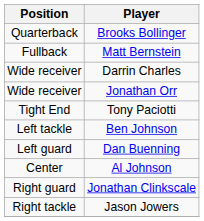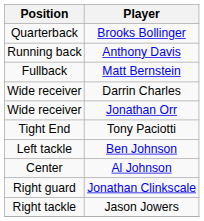 <table class="wikitable" style="text-align: center;">
 <tr>
 <th>Position</th>
 <th>Player</th>
 </tr>
 <tr>
 <td>Quarterback</td>
 <td><a href='#'>Brooks Bollinger</a></td>
+</tr>
+<tr>
+<td>Running back</td>
+<td><a href='#'>Anthony Davis</a></td>
 </tr>
 <tr>
 <td>Fullback</td>
 <td><a href='#'>Matt Bernstein</a></td>
 </tr>
 <tr>
 <td>Wide receiver</td>
 <td>Darrin Charles</td>
 </tr>
 <tr>
 <td>Wide receiver</td>
 <td><a href='#'>Jonathan Orr</a></td>
 </tr>
 <tr>
 <td>Tight End</td>
 <td>Tony Paciotti</td>
 </tr>
 <tr>
 <td>Left tackle</td>
 <td><a href='#'>Ben Johnson</a></td>
 </tr>
 <tr>
-<td>Left guard</td>
-<td><a href='#'>Dan Buenning</a></td>
-</tr>
-<tr>
 <td>Center</td>
 <td><a href='#'>Al Johnson</a></td>
 </tr>
 <tr>
 <td>Right guard</td>
 <td><a href='#'>Jonathan Clinkscale</a></td>
 </tr>
 <tr>
 <td>Right tackle</td>
 <td>Jason Jowers</td>
 </tr>
 <tr>
 </tr>
 </table>
